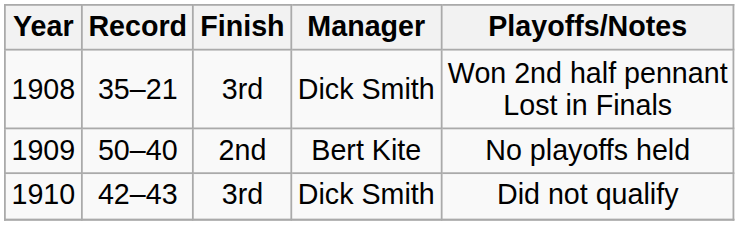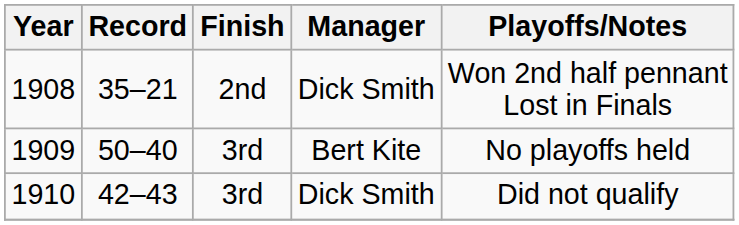 <table class="wikitable" style="text-align:center">
 <tr>
 <th>Year</th>
 <th>Record</th>
 <th>Finish</th>
 <th>Manager</th>
 <th>Playoffs/Notes</th>
 </tr>
 <tr align=center>
 <td>1908</td>
 <td>35–21</td>
-<td>3rd</td>
+<td>2nd</td>
 <td>Dick Smith</td>
 <td>Won 2nd half pennant<br>Lost in Finals</td>
 </tr>
 <tr align=center>
 <td>1909</td>
 <td>50–40</td>
-<td>2nd</td>
+<td>3rd</td>
 <td>Bert Kite</td>
 <td>No playoffs held</td>
 </tr>
 <tr align=center>
 <td>1910</td>
 <td>42–43</td>
 <td>3rd</td>
 <td>Dick Smith</td>
 <td>Did not qualify</td>
 </tr>
 <tr align=center>
 </tr>
 </table>
